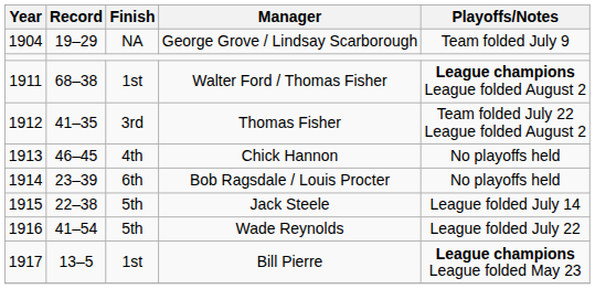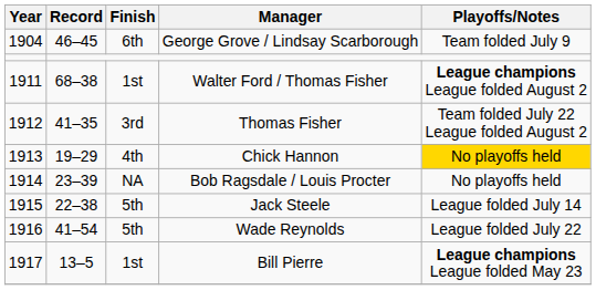 <table class="wikitable" style="text-align:center">
 <tr>
 <th>Year</th>
 <th>Record</th>
 <th>Finish</th>
 <th>Manager</th>
 <th>Playoffs/Notes</th>
 </tr>
 <tr align=center>
 <td>1904</td>
-<td>19–29</td>
-<td>NA</td>
+<td>46–45</td>
+<td>6th</td>
 <td>George Grove / Lindsay Scarborough</td>
 <td>Team folded July 9</td>
 </tr>
 <tr align=center>
 <td></td>
 </tr>
 <tr align=center>
 <td>1911</td>
 <td>68–38</td>
 <td>1st</td>
 <td>Walter Ford / Thomas Fisher</td>
 <td><strong>League champions</strong><br>League folded August 2</td>
 </tr>
 <tr align=center>
 <td>1912</td>
 <td>41–35</td>
 <td>3rd</td>
 <td>Thomas Fisher</td>
 <td>Team folded July 22<br>League folded August 2</td>
 </tr>
 <tr align=center>
 <td>1913</td>
-<td>46–45</td>
+<td>19–29</td>
 <td>4th</td>
 <td>Chick Hannon</td>
-<td>No playoffs held</td>
+<td style="background: gold;">No playoffs held</td>
 </tr>
 <tr align=center>
 <td>1914</td>
 <td>23–39</td>
-<td>6th</td>
+<td>NA</td>
 <td>Bob Ragsdale / Louis Procter</td>
 <td>No playoffs held</td>
 </tr>
 <tr align=center>
 <td>1915</td>
 <td>22–38</td>
 <td>5th</td>
 <td>Jack Steele</td>
 <td>League folded July 14</td>
 </tr>
 <tr align=center>
 <td>1916</td>
 <td>41–54</td>
 <td>5th</td>
 <td>Wade Reynolds</td>
 <td>League folded July 22</td>
 </tr>
 <tr align=center>
 <td>1917</td>
 <td>13–5</td>
 <td>1st</td>
 <td>Bill Pierre</td>
 <td><strong>League champions</strong> <br> League folded May 23</td>
 </tr>
 <tr align=center>
 </tr>
 </table>
